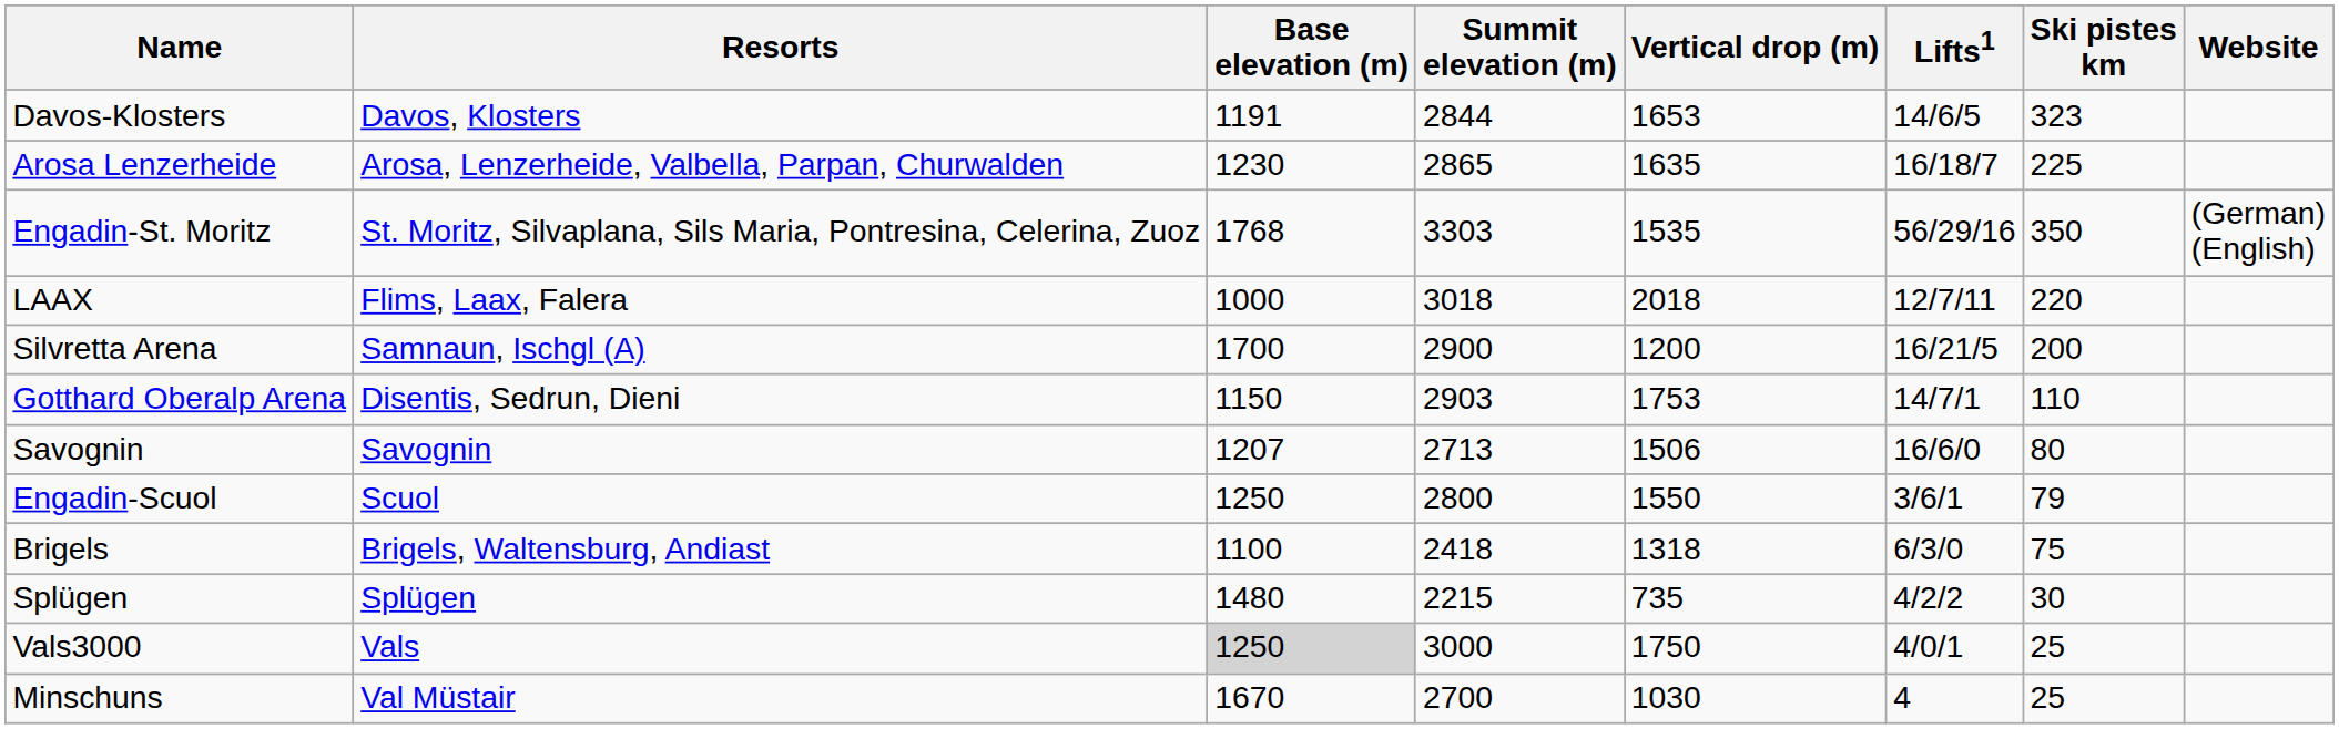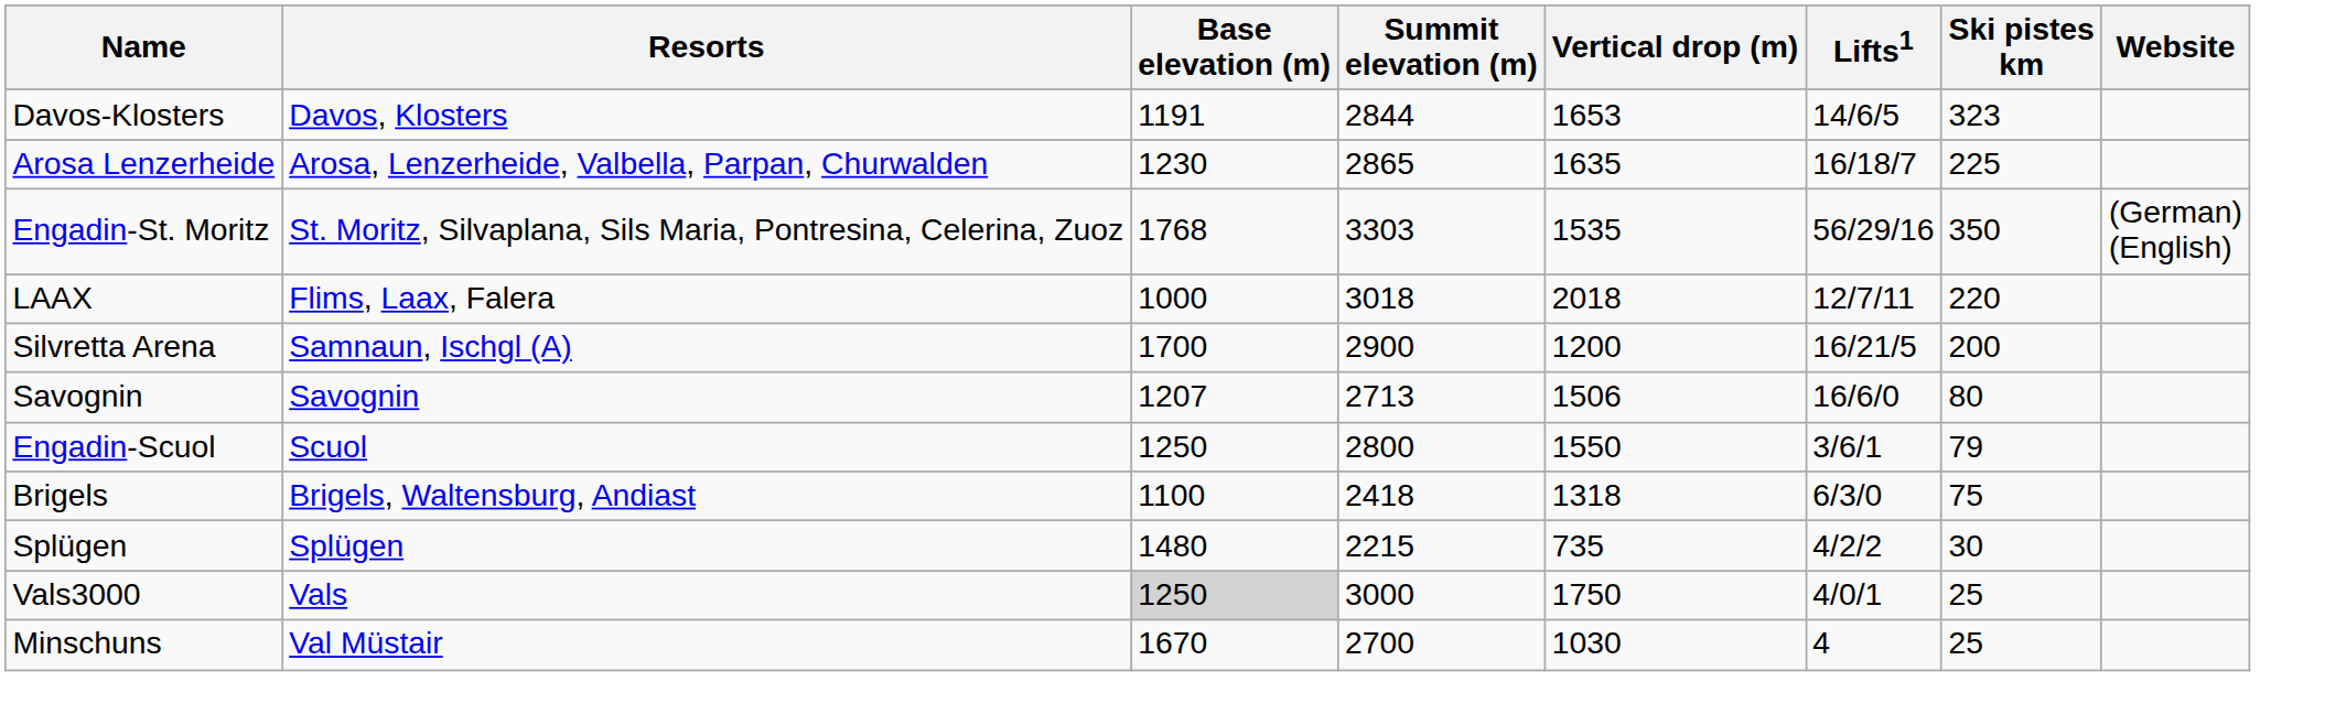 <table class="wikitable sortable">
 <tr>
 <th bgcolor=ececec>Name</th>
 <th bgcolor=ececec>Resorts</th>
 <th bgcolor=ececec>Base<br>elevation (m)</th>
 <th bgcolor=ececec>Summit<br>elevation (m)</th>
 <th>Vertical drop (m)</th>
 <th bgcolor="ececec">Lifts<sup>1</sup></th>
 <th bgcolor=ececec>Ski pistes <br> km</th>
 <th bgcolor=ececec>Website</th>
 </tr>
 <tr>
 <td>Davos-Klosters</td>
 <td><a href='#'>Davos</a>, <a href='#'>Klosters</a></td>
 <td>1191</td>
 <td>2844</td>
 <td>1653</td>
 <td>14/6/5</td>
 <td>323</td>
 <td></td>
 </tr>
 <tr>
 <td><a href='#'>Arosa Lenzerheide</a></td>
 <td><a href='#'>Arosa</a>, <a href='#'>Lenzerheide</a>, <a href='#'>Valbella</a>, <a href='#'>Parpan</a>, <a href='#'>Churwalden</a></td>
 <td>1230</td>
 <td>2865</td>
 <td>1635</td>
 <td>16/18/7</td>
 <td>225</td>
 <td></td>
 </tr>
 <tr>
 <td><a href='#'>Engadin</a>-St. Moritz</td>
 <td><a href='#'>St. Moritz</a>, Silvaplana, Sils Maria, Pontresina, Celerina, Zuoz</td>
 <td>1768</td>
 <td>3303</td>
 <td>1535</td>
 <td>56/29/16</td>
 <td>350</td>
 <td> (German)<br> (English)</td>
 </tr>
 <tr>
 <td>LAAX</td>
 <td><a href='#'>Flims</a>, <a href='#'>Laax</a>, Falera</td>
 <td>1000</td>
 <td>3018</td>
 <td>2018</td>
 <td>12/7/11</td>
 <td>220</td>
 <td></td>
 </tr>
 <tr>
 <td>Silvretta Arena</td>
 <td><a href='#'>Samnaun</a>, <a href='#'>Ischgl (A)</a></td>
 <td>1700</td>
 <td>2900</td>
 <td>1200</td>
 <td>16/21/5</td>
 <td>200</td>
-<td></td>
-</tr>
-<tr>
-<td><a href='#'>Gotthard Oberalp Arena</a></td>
-<td><a href='#'>Disentis</a>, Sedrun, Dieni</td>
-<td>1150</td>
-<td>2903</td>
-<td>1753</td>
-<td>14/7/1</td>
-<td>110</td>
 <td></td>
 </tr>
 <tr>
 <td>Savognin</td>
 <td><a href='#'>Savognin</a></td>
 <td>1207</td>
 <td>2713</td>
 <td>1506</td>
 <td>16/6/0</td>
 <td>80</td>
 <td></td>
 </tr>
 <tr>
 <td><a href='#'>Engadin</a>-Scuol</td>
 <td><a href='#'>Scuol</a></td>
 <td>1250</td>
 <td>2800</td>
 <td>1550</td>
 <td>3/6/1</td>
 <td>79</td>
 <td></td>
 </tr>
 <tr>
 <td>Brigels</td>
 <td><a href='#'>Brigels</a>, <a href='#'>Waltensburg</a>, <a href='#'>Andiast</a></td>
 <td>1100</td>
 <td>2418</td>
 <td>1318</td>
 <td>6/3/0</td>
 <td>75</td>
 <td></td>
 </tr>
 <tr>
 <td>Splügen</td>
 <td><a href='#'>Splügen</a></td>
 <td>1480</td>
 <td>2215</td>
 <td>735</td>
 <td>4/2/2</td>
 <td>30</td>
 <td></td>
 </tr>
 <tr>
 <td>Vals3000</td>
 <td><a href='#'>Vals</a></td>
 <td style="background: lightgrey;">1250</td>
 <td>3000</td>
 <td>1750</td>
 <td>4/0/1</td>
 <td>25</td>
 <td></td>
 </tr>
 <tr>
 <td>Minschuns</td>
 <td><a href='#'>Val Müstair</a></td>
 <td>1670</td>
 <td>2700</td>
 <td>1030</td>
 <td>4</td>
 <td>25</td>
 <td></td>
 </tr>
 </table>
